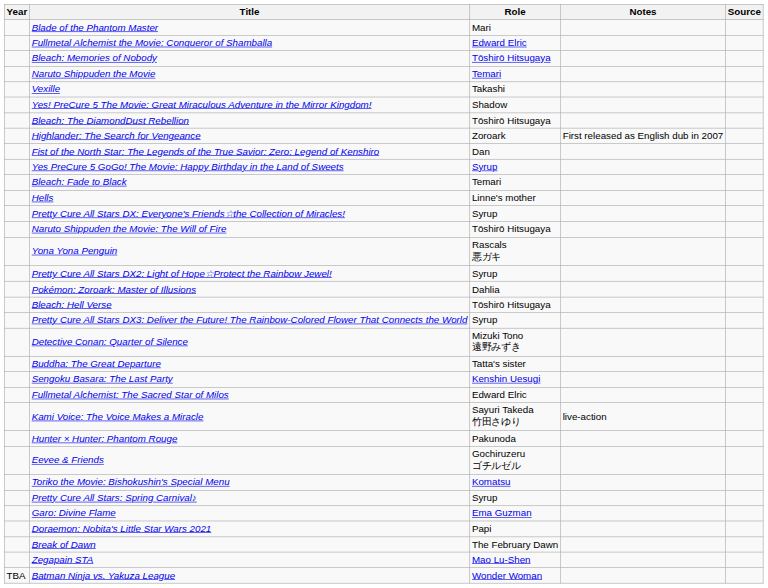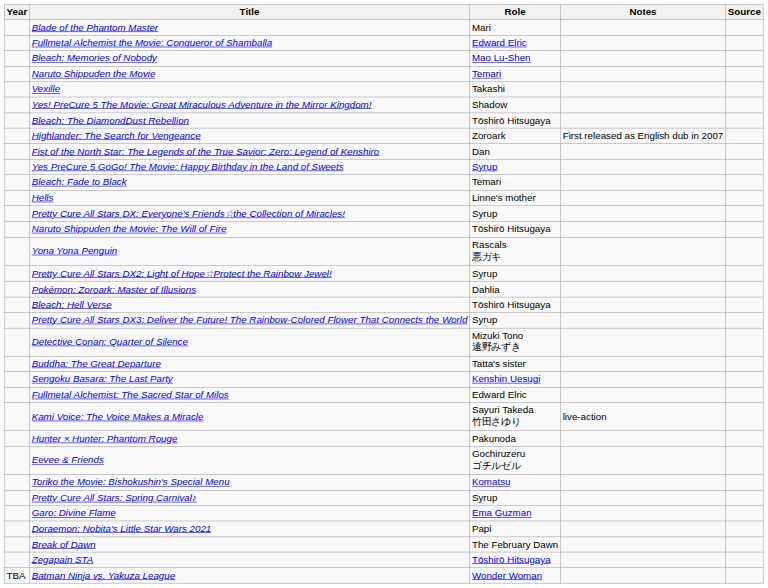 <table class="wikitable sortable plainrowheaders">
 <tr>
 <th>Year</th>
 <th>Title</th>
 <th>Role</th>
 <th class="unsortable">Notes</th>
 <th class="unsortable">Source</th>
 </tr>
 <tr>
 <td></td>
 <td><em><a href='#'>Blade of the Phantom Master</a></em></td>
 <td>Mari</td>
 <td></td>
 <td></td>
 </tr>
 <tr>
 <td></td>
 <td><em><a href='#'>Fullmetal Alchemist the Movie: Conqueror of Shamballa</a></em></td>
 <td><a href='#'>Edward Elric</a></td>
 <td></td>
 <td></td>
 </tr>
 <tr>
 <td></td>
 <td><em><a href='#'>Bleach: Memories of Nobody</a></em></td>
-<td><a href='#'>Tōshirō Hitsugaya</a></td>
+<td><a href='#'>Mao Lu-Shen</a></td>
 <td></td>
 <td></td>
 </tr>
 <tr>
 <td></td>
 <td><em><a href='#'>Naruto Shippuden the Movie</a></em></td>
 <td><a href='#'>Temari</a></td>
 <td></td>
 <td></td>
 </tr>
 <tr>
 <td></td>
 <td><em><a href='#'>Vexille</a></em></td>
 <td>Takashi</td>
 <td></td>
 <td></td>
 </tr>
 <tr>
 <td></td>
 <td><em><a href='#'>Yes! PreCure 5 The Movie: Great Miraculous Adventure in the Mirror Kingdom!</a></em></td>
 <td>Shadow</td>
 <td></td>
 <td></td>
 </tr>
 <tr>
 <td></td>
 <td><em><a href='#'>Bleach: The DiamondDust Rebellion</a></em></td>
 <td>Tōshirō Hitsugaya</td>
 <td></td>
 <td></td>
 </tr>
 <tr>
 <td></td>
 <td><em><a href='#'>Highlander: The Search for Vengeance</a></em></td>
 <td>Zoroark</td>
 <td>First released as English dub in 2007</td>
 <td></td>
 </tr>
 <tr>
 <td></td>
 <td><em> <a href='#'>Fist of the North Star: The Legends of the True Savior: Zero: Legend of Kenshiro</a></em></td>
 <td>Dan</td>
 <td></td>
 <td></td>
 </tr>
 <tr>
 <td></td>
 <td><em><a href='#'>Yes PreCure 5 GoGo! The Movie: Happy Birthday in the Land of Sweets</a></em></td>
 <td><a href='#'>Syrup</a></td>
 <td></td>
 <td></td>
 </tr>
 <tr>
 <td></td>
 <td><em><a href='#'>Bleach: Fade to Black</a></em></td>
 <td>Temari</td>
 <td></td>
 <td></td>
 </tr>
 <tr>
 <td></td>
 <td><em><a href='#'>Hells</a></em></td>
 <td>Linne's mother</td>
 <td></td>
 <td></td>
 </tr>
 <tr>
 <td></td>
 <td><em><a href='#'>Pretty Cure All Stars DX: Everyone's Friends☆the Collection of Miracles!</a></em></td>
 <td>Syrup</td>
 <td></td>
 <td></td>
 </tr>
 <tr>
 <td></td>
 <td><em><a href='#'>Naruto Shippuden the Movie: The Will of Fire</a></em></td>
 <td>Tōshirō Hitsugaya</td>
 <td></td>
 <td></td>
 </tr>
 <tr>
 <td></td>
 <td><em><a href='#'>Yona Yona Penguin</a></em></td>
 <td>Rascals<br>悪ガキ</td>
 <td></td>
 <td></td>
 </tr>
 <tr>
 <td></td>
 <td><em><a href='#'>Pretty Cure All Stars DX2: Light of Hope☆Protect the Rainbow Jewel!</a></em></td>
 <td>Syrup</td>
 <td></td>
 <td></td>
 </tr>
 <tr>
 <td></td>
 <td><em><a href='#'>Pokémon: Zoroark: Master of Illusions</a></em></td>
 <td>Dahlia</td>
 <td></td>
 <td></td>
 </tr>
 <tr>
 <td></td>
 <td><em><a href='#'>Bleach: Hell Verse</a></em></td>
 <td>Tōshirō Hitsugaya</td>
 <td></td>
 <td></td>
 </tr>
 <tr>
 <td></td>
 <td><em> <a href='#'>Pretty Cure All Stars DX3: Deliver the Future! The Rainbow-Colored Flower That Connects the World</a></em></td>
 <td>Syrup</td>
 <td></td>
 <td></td>
 </tr>
 <tr>
 <td></td>
 <td><em><a href='#'>Detective Conan: Quarter of Silence</a></em></td>
 <td>Mizuki Tono<br>遠野みずき</td>
 <td></td>
 <td></td>
 </tr>
 <tr>
 <td></td>
 <td><em><a href='#'>Buddha: The Great Departure</a></em></td>
 <td>Tatta's sister</td>
 <td></td>
 <td></td>
 </tr>
 <tr>
 <td></td>
 <td><em><a href='#'>Sengoku Basara: The Last Party</a></em></td>
 <td><a href='#'>Kenshin Uesugi</a></td>
 <td></td>
 <td></td>
 </tr>
 <tr>
 <td></td>
 <td><em><a href='#'>Fullmetal Alchemist: The Sacred Star of Milos</a></em></td>
 <td>Edward Elric</td>
 <td></td>
 <td></td>
 </tr>
 <tr>
 <td></td>
 <td><em><a href='#'>Kami Voice: The Voice Makes a Miracle</a></em></td>
 <td>Sayuri Takeda<br>竹田さゆり</td>
 <td>live-action</td>
 <td></td>
 </tr>
 <tr>
 <td></td>
 <td><em><a href='#'>Hunter × Hunter: Phantom Rouge</a></em></td>
 <td>Pakunoda</td>
 <td></td>
 <td></td>
 </tr>
 <tr>
 <td></td>
 <td><em><a href='#'>Eevee & Friends</a> </em></td>
 <td>Gochiruzeru<br>ゴチルゼル</td>
 <td></td>
 <td></td>
 </tr>
 <tr>
 <td></td>
 <td><em><a href='#'>Toriko the Movie: Bishokushin's Special Menu</a></em></td>
 <td><a href='#'>Komatsu</a></td>
 <td></td>
 <td></td>
 </tr>
 <tr>
 <td></td>
 <td><em><a href='#'>Pretty Cure All Stars: Spring Carnival♪</a></em></td>
 <td>Syrup</td>
 <td></td>
 <td></td>
 </tr>
 <tr>
 <td></td>
 <td><em><a href='#'>Garo: Divine Flame</a></em></td>
 <td><a href='#'>Ema Guzman</a></td>
 <td></td>
 <td></td>
 </tr>
 <tr>
 <td></td>
 <td><em><a href='#'>Doraemon: Nobita's Little Star Wars 2021</a></em></td>
 <td>Papi</td>
 <td></td>
 <td></td>
 </tr>
 <tr>
 <td></td>
 <td><em><a href='#'>Break of Dawn</a></em></td>
 <td>The February Dawn</td>
 <td></td>
 <td></td>
 </tr>
 <tr>
 <td></td>
 <td><em><a href='#'>Zegapain STA</a></em></td>
-<td><a href='#'>Mao Lu-Shen</a></td>
+<td><a href='#'>Tōshirō Hitsugaya</a></td>
 <td></td>
 <td></td>
 </tr>
 <tr>
 <td>TBA</td>
 <td><em><a href='#'>Batman Ninja vs. Yakuza League</a></em></td>
 <td><a href='#'>Wonder Woman</a></td>
 <td></td>
 <td></td>
 </tr>
 </table>
